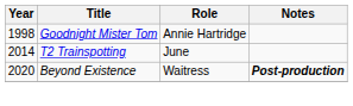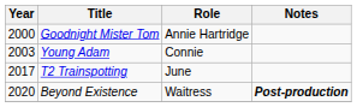 <table class="wikitable sortable">
 <tr>
 <th>Year</th>
 <th>Title</th>
 <th>Role</th>
 <th class="unsortable">Notes</th>
 </tr>
 <tr>
-<td>1998</td>
+<td>2000</td>
 <td><em><a href='#'>Goodnight Mister Tom</a></em></td>
 <td>Annie Hartridge</td>
 <td></td>
 </tr>
 <tr>
-<td>2014</td>
+<td>2003</td>
+<td><em><a href='#'>Young Adam</a></em></td>
+<td>Connie</td>
+<td></td>
+</tr>
+<tr>
+<td>2017</td>
 <td><em><a href='#'>T2 Trainspotting</a></em></td>
 <td>June</td>
 <td></td>
 </tr>
 <tr>
 <td>2020</td>
 <td><em>Beyond Existence</em></td>
 <td>Waitress</td>
 <td><strong><em>Post-production</em></strong></td>
 </tr>
 <tr>
 </tr>
 </table>
